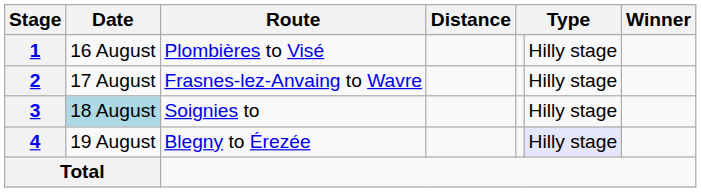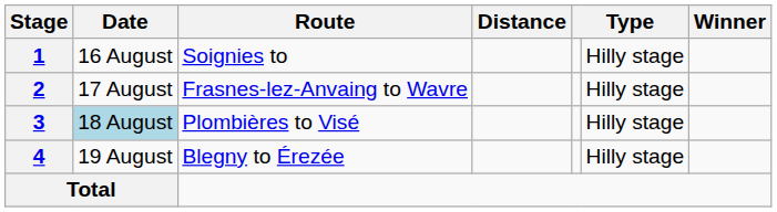 <table class="wikitable">
 <tr>
 <th>Stage</th>
 <th>Date</th>
 <th>Route</th>
 <th>Distance</th>
 <th colspan="2">Type</th>
 <th>Winner</th>
 </tr>
 <tr>
 <th scope="row"><a href='#'>1</a></th>
 <td align=right>16 August</td>
-<td><a href='#'>Plombières</a> to <a href='#'>Visé</a></td>
+<td><a href='#'>Soignies</a> to </td>
 <td style="text-align:center;"></td>
 <td></td>
 <td>Hilly stage</td>
 <td></td>
 </tr>
 <tr>
 <th scope="row"><a href='#'>2</a></th>
 <td align=right>17 August</td>
 <td><a href='#'>Frasnes-lez-Anvaing</a> to <a href='#'>Wavre</a></td>
 <td style="text-align:center;"></td>
 <td></td>
 <td>Hilly stage</td>
 <td></td>
 </tr>
 <tr>
 <th scope="row"><a href='#'>3</a></th>
 <td align=right style="background: lightblue;">18 August</td>
-<td><a href='#'>Soignies</a> to </td>
+<td><a href='#'>Plombières</a> to <a href='#'>Visé</a></td>
 <td style="text-align:center;"></td>
 <td></td>
 <td>Hilly stage</td>
 <td></td>
 </tr>
 <tr>
 <th scope="row"><a href='#'>4</a></th>
 <td align=right>19 August</td>
 <td><a href='#'>Blegny</a> to <a href='#'>Érezée</a></td>
 <td style="text-align:center;"></td>
 <td></td>
-<td style="background: lavender;">Hilly stage</td>
+<td>Hilly stage</td>
 <td></td>
 </tr>
 <tr>
 <th colspan="2">Total</th>
 <td colspan="5" style="text-align:center;"></td>
 </tr>
 </table>
